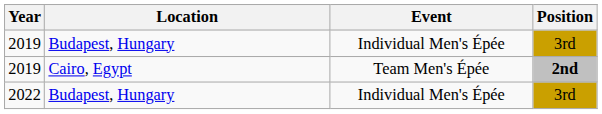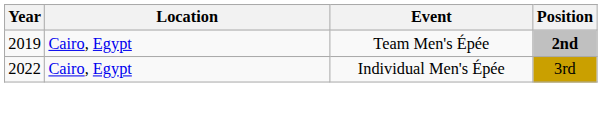 <table class="wikitable" style="text-align:center;">
 <tr>
 <th>Year</th>
 <th style="width:17em">Location</th>
 <th style="width:12em">Event</th>
 <th>Position</th>
 </tr>
 <tr>
 <td>2019</td>
-<td rowspan="1" align="left"> <a href='#'>Budapest</a>, <a href='#'>Hungary</a></td>
-<td>Individual Men's Épée</td>
-<td bgcolor="caramel">3rd</td>
-</tr>
-<tr>
-<td>2019</td>
 <td rowspan="1" align="left"> <a href='#'>Cairo</a>, <a href='#'>Egypt</a></td>
 <td>Team Men's Épée</td>
 <td bgcolor="silver"><strong>2nd</strong></td>
 </tr>
 <tr>
 <td>2022</td>
-<td rowspan="1" align="left"> <a href='#'>Budapest</a>, <a href='#'>Hungary</a></td>
+<td rowspan="1" align="left"> <a href='#'>Cairo</a>, <a href='#'>Egypt</a></td>
 <td>Individual Men's Épée</td>
 <td bgcolor="caramel">3rd</td>
 </tr>
 </table>
